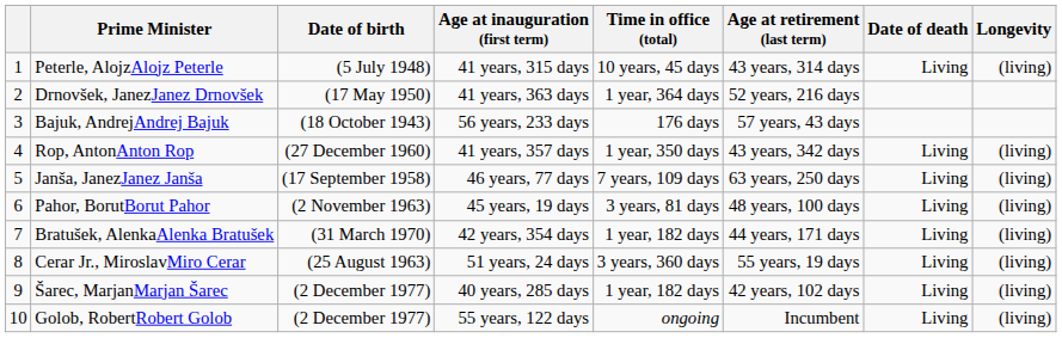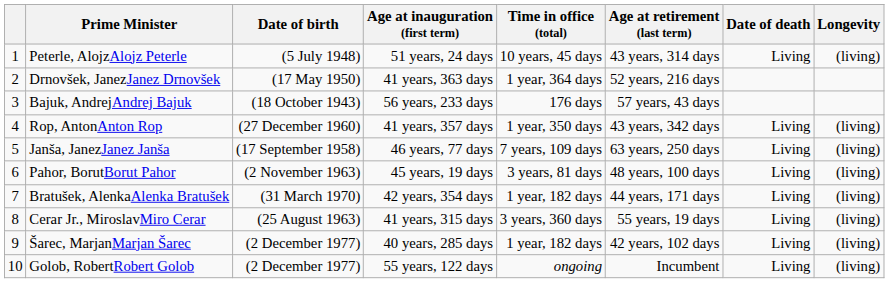 <table class="wikitable sortable">
 <tr>
 <th></th>
 <th>Prime Minister</th>
 <th>Date of birth</th>
 <th>Age at inauguration<br><small>(first term)</small></th>
 <th>Time in office<br><small>(total)</small></th>
 <th>Age at retirement<br><small>(last term)</small></th>
 <th>Date of death</th>
 <th>Longevity</th>
 </tr>
 <tr>
 <td align="center">1</td>
 <td><span>Peterle, Alojz</span><a href='#'>Alojz Peterle</a></td>
 <td align=right><span>(<span>5 July 1948</span>)</span></td>
-<td align=right>41 years, 315 days</td>
+<td align=right>51 years, 24 days</td>
 <td align=right>10 years, 45 days</td>
 <td align=right>43 years, 314 days</td>
 <td align=right>Living</td>
 <td align=right> (living)</td>
 </tr>
 <tr>
 <td align="center">2</td>
 <td><span>Drnovšek, Janez</span><a href='#'>Janez Drnovšek</a></td>
 <td align=right><span>(<span>17 May 1950</span>)</span></td>
 <td align=right>41 years, 363 days</td>
 <td align=right>1 year, 364 days</td>
 <td align=right>52 years, 216 days</td>
 <td align=right></td>
 <td align=right></td>
 </tr>
 <tr>
 <td align="center">3</td>
 <td><span>Bajuk, Andrej</span><a href='#'>Andrej Bajuk</a></td>
 <td align=right><span>(<span>18 October 1943</span>)</span></td>
 <td align=right>56 years, 233 days</td>
 <td align=right>176 days</td>
 <td align=right>57 years, 43 days</td>
 <td align=right></td>
 <td align=right></td>
 </tr>
 <tr>
 <td align="center">4</td>
 <td><span>Rop, Anton</span><a href='#'>Anton Rop</a></td>
 <td align=right><span>(<span>27 December 1960</span>)</span></td>
 <td align=right>41 years, 357 days</td>
 <td align=right>1 year, 350 days</td>
 <td align=right>43 years, 342 days</td>
 <td align=right>Living</td>
 <td align=right> (living)</td>
 </tr>
 <tr>
 <td align="center">5</td>
 <td><span>Janša, Janez</span><a href='#'>Janez Janša</a></td>
 <td align=right><span>(<span>17 September 1958</span>)</span></td>
 <td align=right>46 years, 77 days</td>
 <td align=right>7 years, 109 days</td>
 <td align=right>63 years, 250 days</td>
 <td align=right>Living</td>
 <td align=right> (living)</td>
 </tr>
 <tr>
 <td align="center">6</td>
 <td><span>Pahor, Borut</span><a href='#'>Borut Pahor</a></td>
 <td align=right><span>(<span>2 November 1963</span>)</span></td>
 <td align=right>45 years, 19 days</td>
 <td align=right>3 years, 81 days</td>
 <td align=right>48 years, 100 days</td>
 <td align=right>Living</td>
 <td align=right> (living)</td>
 </tr>
 <tr>
 <td align="center">7</td>
 <td><span>Bratušek, Alenka</span><a href='#'>Alenka Bratušek</a></td>
 <td align=right><span>(<span>31 March 1970</span>)</span></td>
 <td align=right>42 years, 354 days</td>
 <td align=right>1 year, 182 days</td>
 <td align=right>44 years, 171 days</td>
 <td align=right>Living</td>
 <td align=right> (living)</td>
 </tr>
 <tr>
 <td align="center">8</td>
 <td><span>Cerar Jr., Miroslav</span><a href='#'>Miro Cerar</a></td>
 <td align=right><span>(<span>25 August 1963</span>)</span></td>
-<td align=right>51 years, 24 days</td>
+<td align=right>41 years, 315 days</td>
 <td align=right>3 years, 360 days</td>
 <td align=right>55 years, 19 days</td>
 <td align=right>Living</td>
 <td align=right> (living)</td>
 </tr>
 <tr>
 <td align="center">9</td>
 <td><span>Šarec, Marjan</span><a href='#'>Marjan Šarec</a></td>
 <td align=right><span>(<span>2 December 1977</span>)</span></td>
 <td align=right>40 years, 285 days</td>
 <td align=right>1 year, 182 days</td>
 <td align=right>42 years, 102 days</td>
 <td align=right>Living</td>
 <td align=right> (living)</td>
 </tr>
 <tr>
 <td align="center">10</td>
 <td><span>Golob, Robert</span><a href='#'>Robert Golob</a></td>
 <td align=right><span>(<span>2 December 1977</span>)</span></td>
 <td align=right>55 years, 122 days</td>
 <td align=right><em>ongoing</em></td>
 <td align=right>Incumbent</td>
 <td align=right>Living</td>
 <td align=right> (living)</td>
 </tr>
 </table>
